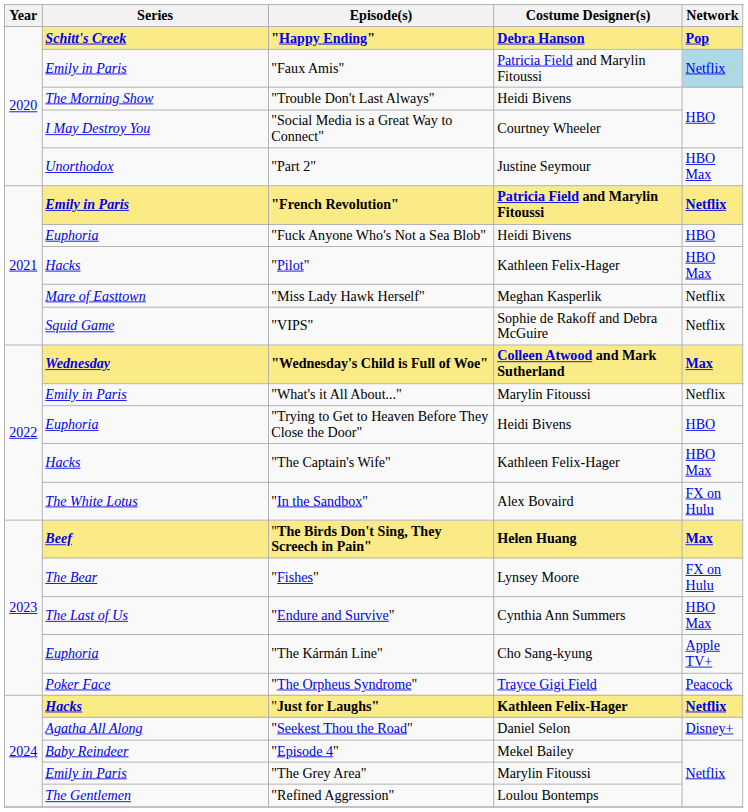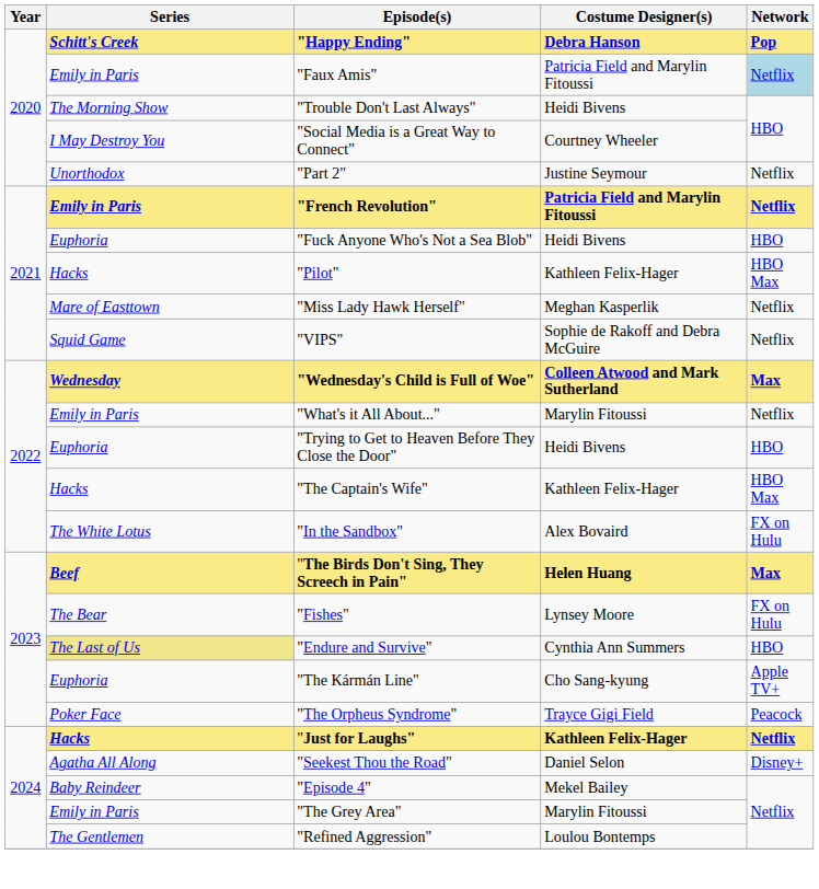 <table class="wikitable" width="95%" cellpadding="4">
 <tr>
 <th width="5%">Year</th>
 <th width="30%">Series</th>
 <th width="30%">Episode(s)</th>
 <th width="25%">Costume Designer(s)</th>
 <th width="8%">Network</th>
 </tr>
 <tr>
 <td rowspan="5" style="text-align:center;"><a href='#'>2020</a> <br></td>
 <td style="background:#FAEB86;"><strong><em><a href='#'>Schitt's Creek</a></em></strong></td>
 <td style="background:#FAEB86;"><strong>"<a href='#'>Happy Ending</a>"</strong></td>
 <td style="background:#FAEB86;"><strong><a href='#'>Debra Hanson</a></strong></td>
 <td style="background:#FAEB86;"><strong><a href='#'>Pop</a></strong></td>
 </tr>
 <tr>
 <td><em><a href='#'>Emily in Paris</a></em></td>
 <td>"Faux Amis"</td>
 <td><a href='#'>Patricia Field</a> and Marylin Fitoussi</td>
 <td style="background: lightblue;"><a href='#'>Netflix</a></td>
 </tr>
 <tr>
 <td><em><a href='#'>The Morning Show</a></em></td>
 <td>"Trouble Don't Last Always"</td>
 <td>Heidi Bivens</td>
 <td rowspan="2"><a href='#'>HBO</a></td>
 </tr>
 <tr>
 <td><em><a href='#'>I May Destroy You</a></em></td>
 <td>"Social Media is a Great Way to Connect"</td>
 <td>Courtney Wheeler</td>
 </tr>
 <tr>
 <td><em><a href='#'>Unorthodox</a></em></td>
 <td>"Part 2"</td>
 <td>Justine Seymour</td>
-<td><a href='#'>HBO Max</a></td>
+<td>Netflix</td>
 </tr>
 <tr>
 <td rowspan="5" style="text-align:center;"><a href='#'>2021</a><br></td>
 <td style="background:#FAEB86;"><strong><em><a href='#'>Emily in Paris</a></em></strong></td>
 <td style="background:#FAEB86;"><strong>"French Revolution"</strong></td>
 <td style="background:#FAEB86;"><strong><a href='#'>Patricia Field</a> and Marylin Fitoussi</strong></td>
 <td style="background:#FAEB86;"><strong><a href='#'>Netflix</a></strong></td>
 </tr>
 <tr>
 <td><em><a href='#'>Euphoria</a></em></td>
 <td>"Fuck Anyone Who's Not a Sea Blob"</td>
 <td>Heidi Bivens</td>
 <td><a href='#'>HBO</a></td>
 </tr>
 <tr>
 <td><em><a href='#'>Hacks</a></em></td>
 <td>"<a href='#'>Pilot</a>"</td>
 <td>Kathleen Felix-Hager</td>
 <td><a href='#'>HBO Max</a></td>
 </tr>
 <tr>
 <td><em><a href='#'>Mare of Easttown</a></em></td>
 <td>"Miss Lady Hawk Herself"</td>
 <td>Meghan Kasperlik</td>
 <td>Netflix</td>
 </tr>
 <tr>
 <td><em><a href='#'>Squid Game</a></em></td>
 <td>"VIPS"</td>
 <td>Sophie de Rakoff and Debra McGuire</td>
 <td>Netflix</td>
 </tr>
 <tr>
 <td rowspan="5" style="text-align:center;"><a href='#'>2022</a><br></td>
 <td style="background:#FAEB86;"><strong><em><a href='#'>Wednesday</a></em></strong></td>
 <td style="background:#FAEB86;"><strong>"Wednesday's Child is Full of Woe"</strong></td>
 <td style="background:#FAEB86;"><strong><a href='#'>Colleen Atwood</a> and Mark Sutherland</strong></td>
 <td style="background:#FAEB86;"><strong><a href='#'>Max</a></strong></td>
 </tr>
 <tr>
 <td><em><a href='#'>Emily in Paris</a></em></td>
 <td>"What's it All About..."</td>
 <td>Marylin Fitoussi</td>
 <td>Netflix</td>
 </tr>
 <tr>
 <td><em><a href='#'>Euphoria</a></em></td>
 <td>"Trying to Get to Heaven Before They Close the Door"</td>
 <td>Heidi Bivens</td>
 <td><a href='#'>HBO</a></td>
 </tr>
 <tr>
 <td><em><a href='#'>Hacks</a></em></td>
 <td>"The Captain's Wife"</td>
 <td>Kathleen Felix-Hager</td>
 <td><a href='#'>HBO Max</a></td>
 </tr>
 <tr>
 <td><em><a href='#'>The White Lotus</a></em></td>
 <td>"<a href='#'>In the Sandbox</a>"</td>
 <td>Alex Bovaird</td>
 <td><a href='#'>FX on Hulu</a></td>
 </tr>
 <tr>
 <td rowspan="5" style="text-align:center;"><a href='#'>2023</a><br></td>
 <td style="background:#FAEB86;"><strong><em><a href='#'>Beef</a></em></strong></td>
 <td style="background:#FAEB86;">"<strong>The Birds Don't Sing, They Screech in Pain"</strong></td>
 <td style="background:#FAEB86;"><strong>Helen Huang</strong></td>
 <td style="background:#FAEB86;"><strong><a href='#'>Max</a></strong></td>
 </tr>
 <tr>
 <td><em><a href='#'>The Bear</a></em></td>
 <td>"<a href='#'>Fishes</a>"</td>
 <td>Lynsey Moore</td>
 <td><a href='#'>FX on Hulu</a></td>
 </tr>
 <tr>
-<td><em><a href='#'>The Last of Us</a></em></td>
+<td style="background: khaki;"><em><a href='#'>The Last of Us</a></em></td>
 <td>"<a href='#'>Endure and Survive</a>"</td>
 <td>Cynthia Ann Summers</td>
-<td><a href='#'>HBO Max</a></td>
+<td><a href='#'>HBO</a></td>
 </tr>
 <tr>
 <td><em><a href='#'>Euphoria</a></em></td>
 <td>"The Kármán Line"</td>
 <td>Cho Sang-kyung</td>
 <td><a href='#'>Apple TV+</a></td>
 </tr>
 <tr>
 <td><em><a href='#'>Poker Face</a></em></td>
 <td>"<a href='#'>The Orpheus Syndrome</a>"</td>
 <td><a href='#'>Trayce Gigi Field</a></td>
 <td><a href='#'>Peacock</a></td>
 </tr>
 <tr>
 <td rowspan="5" style="text-align:center;"><a href='#'>2024</a><br></td>
 <td style="background:#FAEB86;"><strong><em><a href='#'>Hacks</a></em></strong></td>
 <td style="background:#FAEB86;">"<strong>Just for Laughs"</strong></td>
 <td style="background:#FAEB86;"><strong>Kathleen Felix-Hager</strong></td>
 <td style="background:#FAEB86;"><strong><a href='#'>Netflix</a></strong></td>
 </tr>
 <tr>
 <td><em><a href='#'>Agatha All Along</a></em></td>
 <td>"<a href='#'>Seekest Thou the Road</a>"</td>
 <td>Daniel Selon</td>
 <td><a href='#'>Disney+</a></td>
 </tr>
 <tr>
 <td><em><a href='#'>Baby Reindeer</a></em></td>
 <td>"<a href='#'>Episode 4</a>"</td>
 <td>Mekel Bailey</td>
 <td rowspan="3"><a href='#'>Netflix</a></td>
 </tr>
 <tr>
 <td><em><a href='#'>Emily in Paris</a></em></td>
 <td>"The Grey Area"</td>
 <td>Marylin Fitoussi</td>
 </tr>
 <tr>
 <td><em><a href='#'>The Gentlemen</a></em></td>
 <td>"Refined Aggression"</td>
 <td>Loulou Bontemps</td>
 </tr>
 <tr>
 </tr>
 </table>
